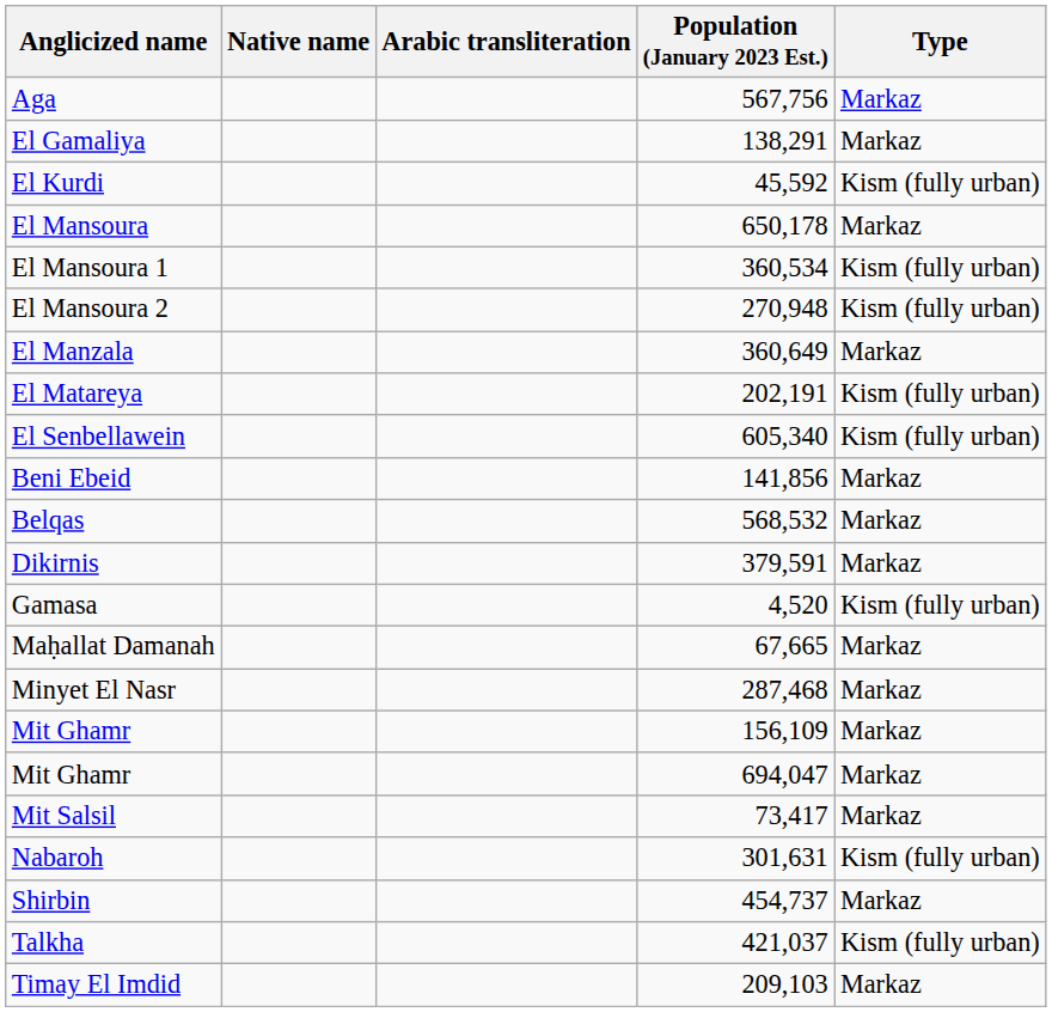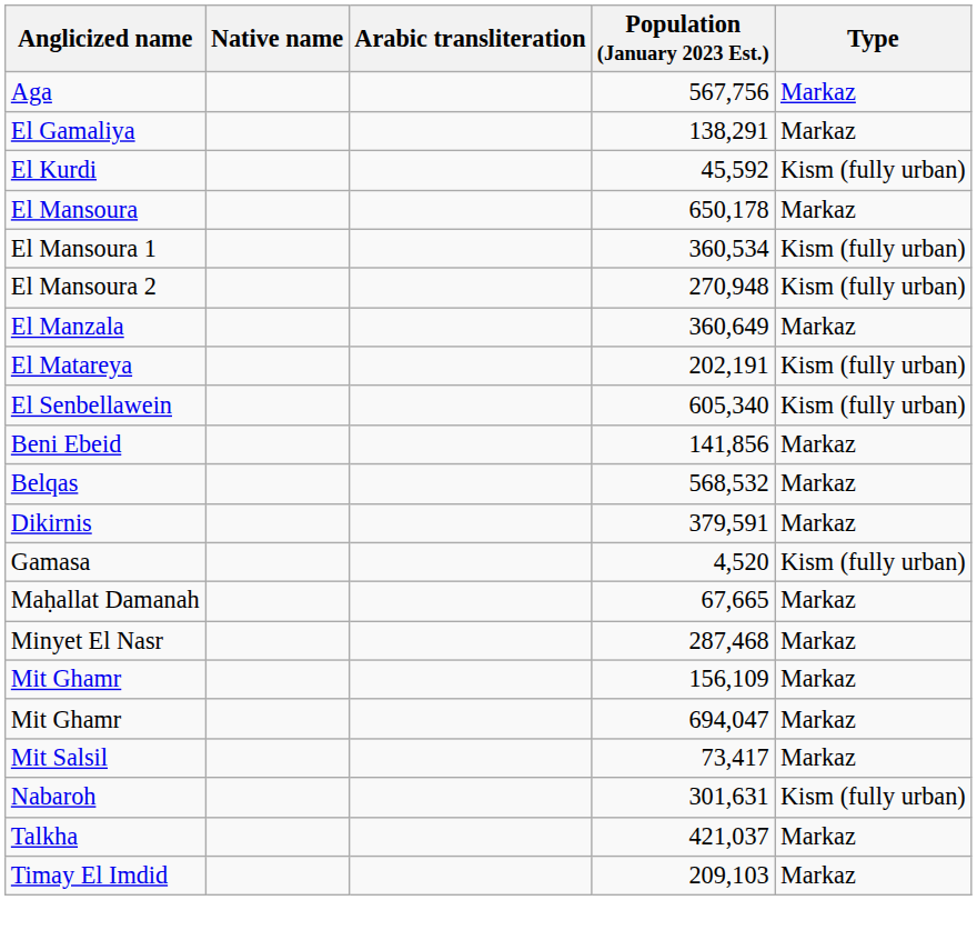 <table class="sortable wikitable plainrowheaders">
 <tr>
 <th>Anglicized name</th>
 <th>Native name</th>
 <th>Arabic transliteration</th>
 <th>Population<br><small>(January 2023 Est.)</small></th>
 <th>Type</th>
 </tr>
 <tr>
 <td><a href='#'>Aga</a></td>
 <td style="text-align:right;"></td>
 <td></td>
 <td style="text-align:right;">567,756</td>
 <td><a href='#'>Markaz</a></td>
 </tr>
 <tr>
 <td><a href='#'>El Gamaliya</a></td>
 <td style="text-align:right;"></td>
 <td></td>
 <td style="text-align:right;">138,291</td>
 <td>Markaz</td>
 </tr>
 <tr>
 <td><a href='#'>El Kurdi</a></td>
 <td style="text-align:right;"></td>
 <td></td>
 <td style="text-align:right;">45,592</td>
 <td>Kism (fully urban)</td>
 </tr>
 <tr>
 <td><a href='#'>El Mansoura</a></td>
 <td style="text-align:right;"></td>
 <td></td>
 <td style="text-align:right;">650,178</td>
 <td>Markaz</td>
 </tr>
 <tr>
 <td>El Mansoura 1</td>
 <td style="text-align:right;"></td>
 <td></td>
 <td style="text-align:right;">360,534</td>
 <td>Kism (fully urban)</td>
 </tr>
 <tr>
 <td>El Mansoura 2</td>
 <td style="text-align:right;"></td>
 <td></td>
 <td style="text-align:right;">270,948</td>
 <td>Kism (fully urban)</td>
 </tr>
 <tr>
 <td><a href='#'>El Manzala</a></td>
 <td style="text-align:right;"></td>
 <td></td>
 <td style="text-align:right;">360,649</td>
 <td>Markaz</td>
 </tr>
 <tr>
 <td><a href='#'>El Matareya</a></td>
 <td style="text-align:right;"></td>
 <td></td>
 <td style="text-align:right;">202,191</td>
 <td>Kism (fully urban)</td>
 </tr>
 <tr>
 <td><a href='#'>El Senbellawein</a></td>
 <td style="text-align:right;"></td>
 <td></td>
 <td style="text-align:right;">605,340</td>
 <td>Kism (fully urban)</td>
 </tr>
 <tr>
 <td><a href='#'>Beni Ebeid</a></td>
 <td style="text-align:right;"></td>
 <td></td>
 <td style="text-align:right;">141,856</td>
 <td>Markaz</td>
 </tr>
 <tr>
 <td><a href='#'>Belqas</a></td>
 <td style="text-align:right;"></td>
 <td></td>
 <td style="text-align:right;">568,532</td>
 <td>Markaz</td>
 </tr>
 <tr>
 <td><a href='#'>Dikirnis</a></td>
 <td style="text-align:right;"></td>
 <td></td>
 <td style="text-align:right;">379,591</td>
 <td>Markaz</td>
 </tr>
 <tr>
 <td>Gamasa</td>
 <td style="text-align:right;"></td>
 <td></td>
 <td style="text-align:right;">4,520</td>
 <td>Kism (fully urban)</td>
 </tr>
 <tr>
 <td>Maḥallat Damanah</td>
 <td style="text-align:right;"></td>
 <td></td>
 <td style="text-align:right;">67,665</td>
 <td>Markaz</td>
 </tr>
 <tr>
 <td>Minyet El Nasr</td>
 <td style="text-align:right;"></td>
 <td></td>
 <td style="text-align:right;">287,468</td>
 <td>Markaz</td>
 </tr>
 <tr>
 <td><a href='#'>Mit Ghamr</a></td>
 <td style="text-align:right;"></td>
 <td></td>
 <td style="text-align:right;">156,109</td>
 <td>Markaz</td>
 </tr>
 <tr>
 <td>Mit Ghamr</td>
 <td style="text-align:right;"></td>
 <td></td>
 <td style="text-align:right;">694,047</td>
 <td>Markaz</td>
 </tr>
 <tr>
 <td><a href='#'>Mit Salsil</a></td>
 <td style="text-align:right;"></td>
 <td></td>
 <td style="text-align:right;">73,417</td>
 <td>Markaz</td>
 </tr>
 <tr>
 <td><a href='#'>Nabaroh</a></td>
 <td style="text-align:right;"></td>
 <td></td>
 <td style="text-align:right;">301,631</td>
 <td>Kism (fully urban)</td>
 </tr>
 <tr>
-<td><a href='#'>Shirbin</a></td>
-<td style="text-align:right;"></td>
-<td></td>
-<td style="text-align:right;">454,737</td>
-<td>Markaz</td>
-</tr>
-<tr>
 <td><a href='#'>Talkha</a></td>
 <td style="text-align:right;"></td>
 <td></td>
 <td style="text-align:right;">421,037</td>
-<td>Kism (fully urban)</td>
+<td>Markaz</td>
 </tr>
 <tr>
 <td><a href='#'>Timay El Imdid</a></td>
 <td style="text-align:right;"></td>
 <td></td>
 <td style="text-align:right;">209,103</td>
 <td>Markaz</td>
 </tr>
 </table>
